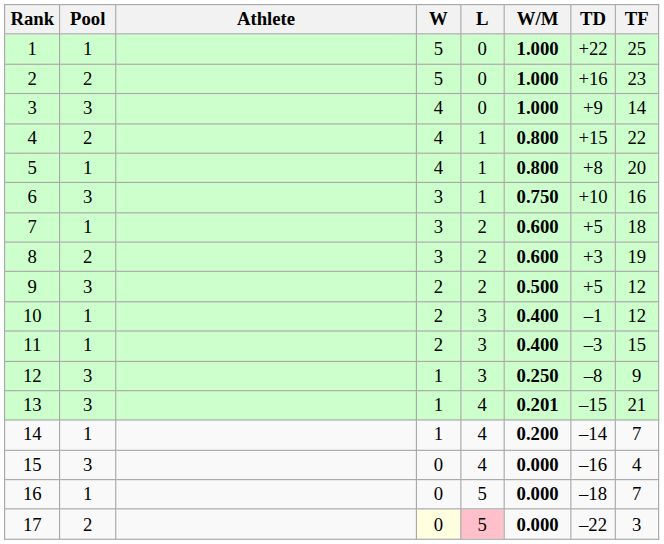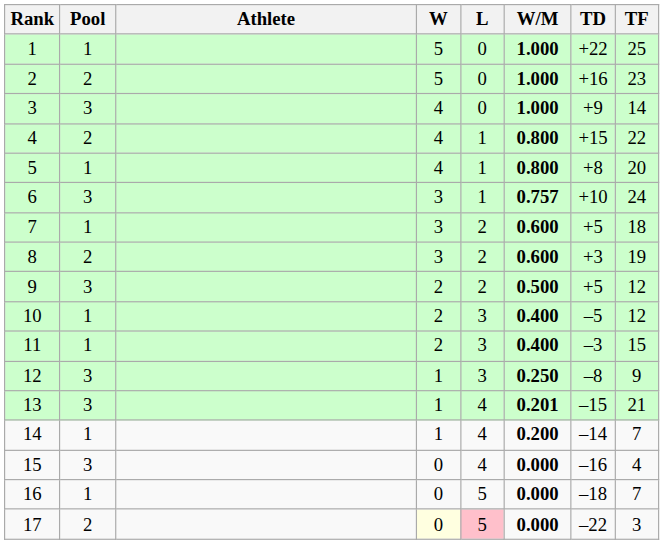 <table class=wikitable style="text-align:center">
 <tr>
 <th width=40>Rank</th>
 <th width=40>Pool</th>
 <th width=250>Athlete</th>
 <th width=30>W</th>
 <th width=30>L</th>
 <th width=50>W/M</th>
 <th width=30>TD</th>
 <th width=30>TF</th>
 </tr>
 <tr bgcolor="ccffcc">
 <td>1</td>
 <td>1</td>
 <td align=left></td>
 <td>5</td>
 <td>0</td>
 <td><strong>1.000</strong></td>
 <td>+22</td>
 <td>25</td>
 </tr>
 <tr bgcolor="ccffcc">
 <td>2</td>
 <td>2</td>
 <td align=left></td>
 <td>5</td>
 <td>0</td>
 <td><strong>1.000</strong></td>
 <td>+16</td>
 <td>23</td>
 </tr>
 <tr bgcolor="ccffcc">
 <td>3</td>
 <td>3</td>
 <td align=left></td>
 <td>4</td>
 <td>0</td>
 <td><strong>1.000</strong></td>
 <td>+9</td>
 <td>14</td>
 </tr>
 <tr bgcolor="ccffcc">
 <td>4</td>
 <td>2</td>
 <td align=left></td>
 <td>4</td>
 <td>1</td>
 <td><strong>0.800</strong></td>
 <td>+15</td>
 <td>22</td>
 </tr>
 <tr bgcolor="ccffcc">
 <td>5</td>
 <td>1</td>
 <td align=left></td>
 <td>4</td>
 <td>1</td>
 <td><strong>0.800</strong></td>
 <td>+8</td>
 <td>20</td>
 </tr>
 <tr bgcolor="ccffcc">
 <td>6</td>
 <td>3</td>
 <td align=left></td>
 <td>3</td>
 <td>1</td>
-<td><strong>0.750</strong></td>
+<td><strong>0.757</strong></td>
 <td>+10</td>
-<td>16</td>
+<td>24</td>
 </tr>
 <tr bgcolor="ccffcc">
 <td>7</td>
 <td>1</td>
 <td align=left></td>
 <td>3</td>
 <td>2</td>
 <td><strong>0.600</strong></td>
 <td>+5</td>
 <td>18</td>
 </tr>
 <tr bgcolor="ccffcc">
 <td>8</td>
 <td>2</td>
 <td align=left></td>
 <td>3</td>
 <td>2</td>
 <td><strong>0.600</strong></td>
 <td>+3</td>
 <td>19</td>
 </tr>
 <tr bgcolor="ccffcc">
 <td>9</td>
 <td>3</td>
 <td align=left></td>
 <td>2</td>
 <td>2</td>
 <td><strong>0.500</strong></td>
 <td>+5</td>
 <td>12</td>
 </tr>
 <tr bgcolor="ccffcc">
 <td>10</td>
 <td>1</td>
 <td align=left></td>
 <td>2</td>
 <td>3</td>
 <td><strong>0.400</strong></td>
-<td>–1</td>
+<td>–5</td>
 <td>12</td>
 </tr>
 <tr bgcolor="ccffcc">
 <td>11</td>
 <td>1</td>
 <td align=left></td>
 <td>2</td>
 <td>3</td>
 <td><strong>0.400</strong></td>
 <td>–3</td>
 <td>15</td>
 </tr>
 <tr bgcolor="ccffcc">
 <td>12</td>
 <td>3</td>
 <td align=left></td>
 <td>1</td>
 <td>3</td>
 <td><strong>0.250</strong></td>
 <td>–8</td>
 <td>9</td>
 </tr>
 <tr bgcolor="ccffcc">
 <td>13</td>
 <td>3</td>
 <td align=left></td>
 <td>1</td>
 <td>4</td>
 <td><strong>0.201</strong></td>
 <td>–15</td>
 <td>21</td>
 </tr>
 <tr>
 <td>14</td>
 <td>1</td>
 <td align=left></td>
 <td>1</td>
 <td>4</td>
 <td><strong>0.200</strong></td>
 <td>–14</td>
 <td>7</td>
 </tr>
 <tr>
 <td>15</td>
 <td>3</td>
 <td align=left></td>
 <td>0</td>
 <td>4</td>
 <td><strong>0.000</strong></td>
 <td>–16</td>
 <td>4</td>
 </tr>
 <tr>
 <td>16</td>
 <td>1</td>
 <td align=left></td>
 <td>0</td>
 <td>5</td>
 <td><strong>0.000</strong></td>
 <td>–18</td>
 <td>7</td>
 </tr>
 <tr>
 <td>17</td>
 <td>2</td>
 <td align=left></td>
 <td style="background: lightyellow;">0</td>
 <td style="background: pink;">5</td>
 <td><strong>0.000</strong></td>
 <td>–22</td>
 <td>3</td>
 </tr>
 </table>
